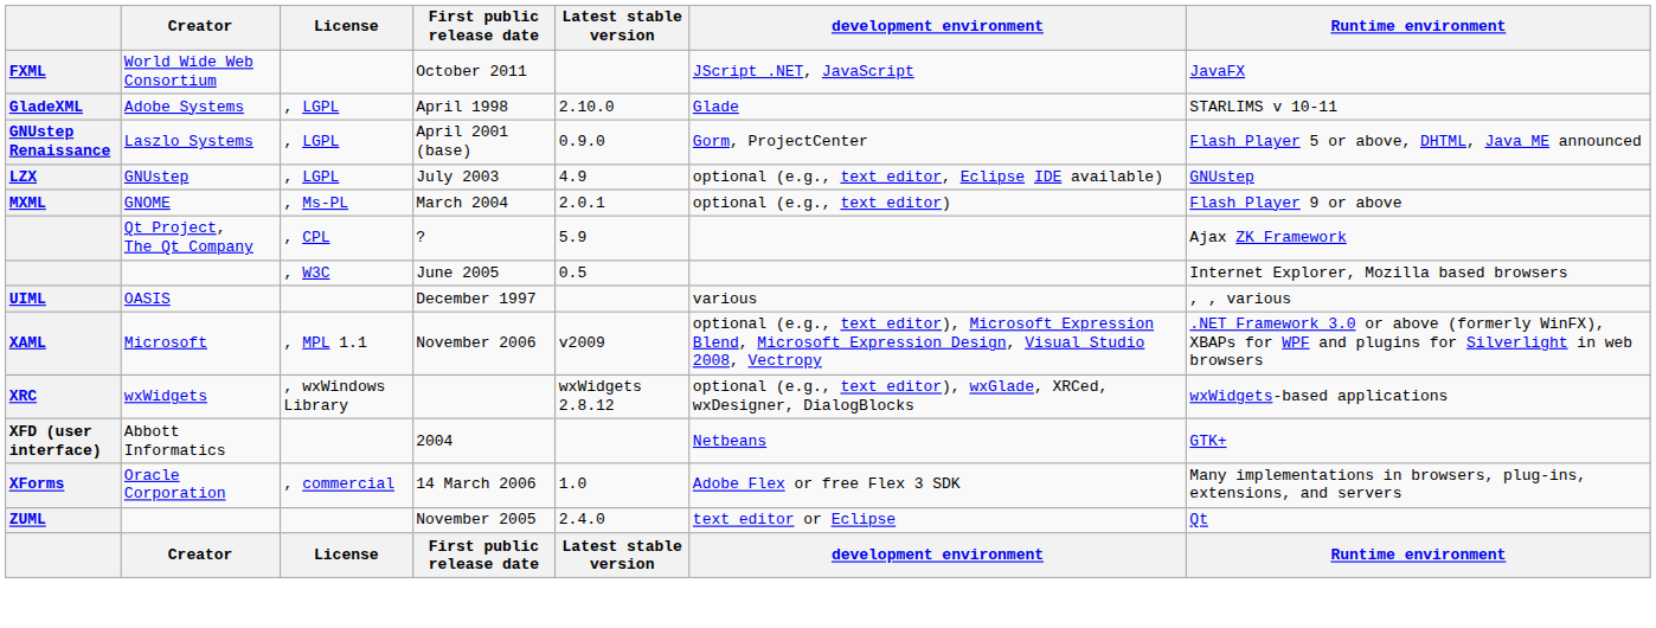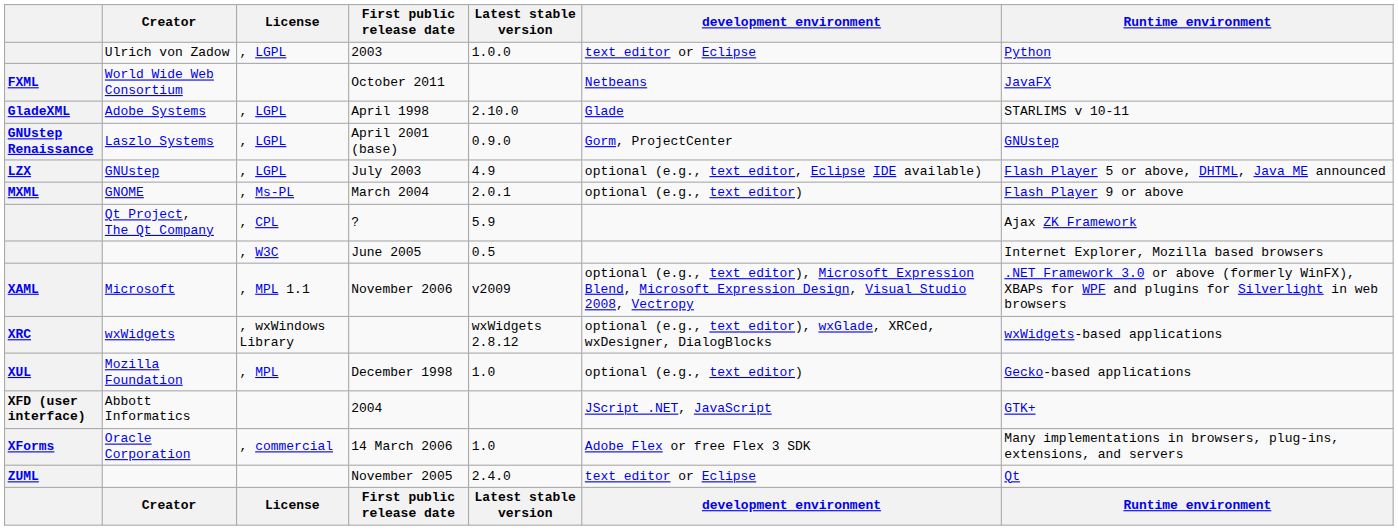 <table class="wikitable sortable" style="font-size: 90%">
 <tr>
 <th style="width:7em"></th>
 <th>Creator</th>
 <th>License</th>
 <th>First public release date</th>
 <th>Latest stable version</th>
 <th><a href='#'>development environment</a></th>
 <th><a href='#'>Runtime environment</a></th>
 </tr>
 <tr>
+<th style="text-align: left"></th>
+<td>Ulrich von Zadow</td>
+<td>, <a href='#'>LGPL</a></td>
+<td>2003</td>
+<td>1.0.0</td>
+<td><a href='#'>text editor</a> or <a href='#'>Eclipse</a></td>
+<td><a href='#'>Python</a></td>
+</tr>
+<tr>
 <th style="text-align: left"><a href='#'>FXML</a></th>
 <td><a href='#'>World Wide Web Consortium</a></td>
 <td></td>
 <td>October 2011</td>
 <td></td>
-<td><a href='#'>JScript .NET</a>, <a href='#'>JavaScript</a></td>
+<td><a href='#'>Netbeans</a></td>
 <td><a href='#'>JavaFX</a></td>
 </tr>
 <tr>
 <th style="text-align: left"><a href='#'>GladeXML</a></th>
 <td><a href='#'>Adobe Systems</a></td>
 <td>, <a href='#'>LGPL</a></td>
 <td>April 1998</td>
 <td>2.10.0</td>
 <td><a href='#'>Glade</a></td>
 <td>STARLIMS v 10-11</td>
 </tr>
 <tr>
 <th style="text-align: left"><a href='#'>GNUstep Renaissance</a></th>
 <td><a href='#'>Laszlo Systems</a></td>
 <td>, <a href='#'>LGPL</a></td>
 <td>April 2001 (base)</td>
 <td>0.9.0</td>
 <td><a href='#'>Gorm</a>, ProjectCenter </td>
-<td><a href='#'>Flash Player</a> 5 or above, <a href='#'>DHTML</a>, <a href='#'>Java ME</a> announced</td>
+<td><a href='#'>GNUstep</a></td>
 </tr>
 <tr>
 <th style="text-align: left"><a href='#'>LZX</a></th>
 <td><a href='#'>GNUstep</a></td>
 <td>, <a href='#'>LGPL</a></td>
 <td>July 2003</td>
 <td>4.9</td>
 <td>optional (e.g., <a href='#'>text editor</a>, <a href='#'>Eclipse</a> <a href='#'>IDE</a> available)</td>
-<td><a href='#'>GNUstep</a></td>
+<td><a href='#'>Flash Player</a> 5 or above, <a href='#'>DHTML</a>, <a href='#'>Java ME</a> announced</td>
 </tr>
 <tr>
 <th style="text-align: left"><a href='#'>MXML</a></th>
 <td><a href='#'>GNOME</a></td>
 <td>, <a href='#'>Ms-PL</a></td>
 <td>March 2004</td>
 <td>2.0.1</td>
 <td>optional (e.g., <a href='#'>text editor</a>)</td>
 <td><a href='#'>Flash Player</a> 9 or above</td>
 </tr>
 <tr>
 <th style="text-align: left"></th>
 <td><a href='#'>Qt Project</a>,<br><a href='#'>The Qt Company</a></td>
 <td>, <a href='#'>CPL</a></td>
 <td>?</td>
 <td>5.9</td>
 <td></td>
 <td>Ajax <a href='#'>ZK Framework</a></td>
 </tr>
 <tr>
 <th style="text-align: left"></th>
 <td></td>
 <td>, <a href='#'>W3C</a></td>
 <td>June 2005</td>
 <td>0.5</td>
 <td></td>
 <td>Internet Explorer, Mozilla based browsers</td>
 </tr>
 <tr>
-<th style="text-align: left"><a href='#'>UIML</a></th>
-<td><a href='#'>OASIS</a></td>
-<td></td>
-<td>December 1997</td>
-<td></td>
-<td>various</td>
-<td>, , various</td>
-</tr>
-<tr>
 <th style="text-align: left"><a href='#'>XAML</a></th>
 <td><a href='#'>Microsoft</a></td>
 <td>, <a href='#'>MPL</a> 1.1</td>
 <td>November 2006</td>
 <td>v2009</td>
 <td>optional (e.g., <a href='#'>text editor</a>), <a href='#'>Microsoft Expression Blend</a>, <a href='#'>Microsoft Expression Design</a>, <a href='#'>Visual Studio 2008</a>, <a href='#'>Vectropy</a></td>
 <td><a href='#'>.NET Framework 3.0</a> or above (formerly WinFX), XBAPs for <a href='#'>WPF</a> and plugins for <a href='#'>Silverlight</a> in web browsers</td>
 </tr>
 <tr>
 <th style="text-align: left"><a href='#'>XRC</a></th>
 <td><a href='#'>wxWidgets</a></td>
 <td>, wxWindows Library</td>
 <td></td>
 <td>wxWidgets 2.8.12</td>
 <td>optional (e.g., <a href='#'>text editor</a>), <a href='#'>wxGlade</a>, XRCed, wxDesigner, DialogBlocks</td>
 <td><a href='#'>wxWidgets</a>-based applications</td>
 </tr>
 <tr>
+<th style="text-align: left"><a href='#'>XUL</a></th>
+<td><a href='#'>Mozilla Foundation</a></td>
+<td>, <a href='#'>MPL</a></td>
+<td>December 1998</td>
+<td>1.0</td>
+<td>optional (e.g., <a href='#'>text editor</a>)</td>
+<td><a href='#'>Gecko</a>-based applications</td>
+</tr>
+<tr>
 <th style="text-align: left">XFD (user interface)</th>
 <td>Abbott Informatics</td>
 <td></td>
 <td>2004</td>
 <td></td>
-<td><a href='#'>Netbeans</a></td>
+<td><a href='#'>JScript .NET</a>, <a href='#'>JavaScript</a></td>
 <td><a href='#'>GTK+</a></td>
 </tr>
 <tr>
 <th style="text-align: left"><a href='#'>XForms</a></th>
 <td><a href='#'>Oracle Corporation</a></td>
 <td>, <a href='#'>commercial</a></td>
 <td>14 March 2006</td>
 <td>1.0</td>
 <td><a href='#'>Adobe Flex</a>  or free Flex 3 SDK </td>
 <td>Many implementations in browsers, plug-ins, extensions, and servers</td>
 </tr>
 <tr>
 <th style="text-align:left;" bgcolor="#ececec"><a href='#'>ZUML</a></th>
 <td></td>
 <td></td>
 <td>November 2005</td>
 <td>2.4.0</td>
 <td><a href='#'>text editor</a> or <a href='#'>Eclipse</a></td>
 <td><a href='#'>Qt</a></td>
 </tr>
 <tr>
 <th style="width:7em"></th>
 <th>Creator</th>
 <th>License</th>
 <th>First public release date</th>
 <th>Latest stable version</th>
 <th><a href='#'>development environment</a></th>
 <th><a href='#'>Runtime environment</a></th>
 </tr>
 </table>
